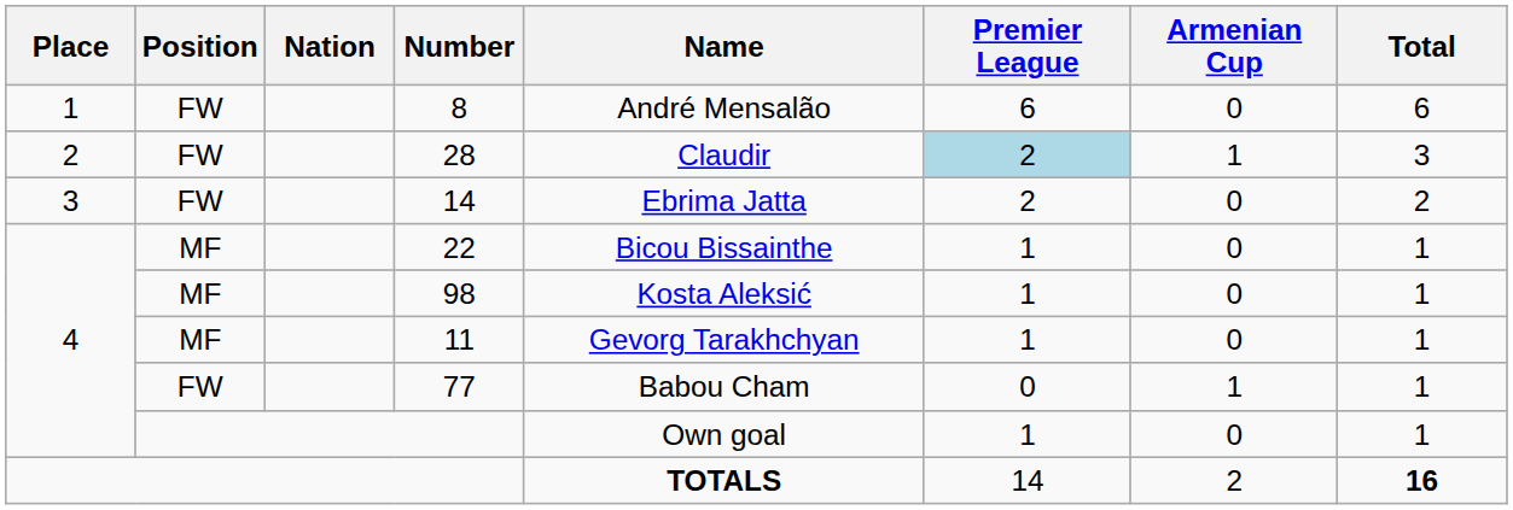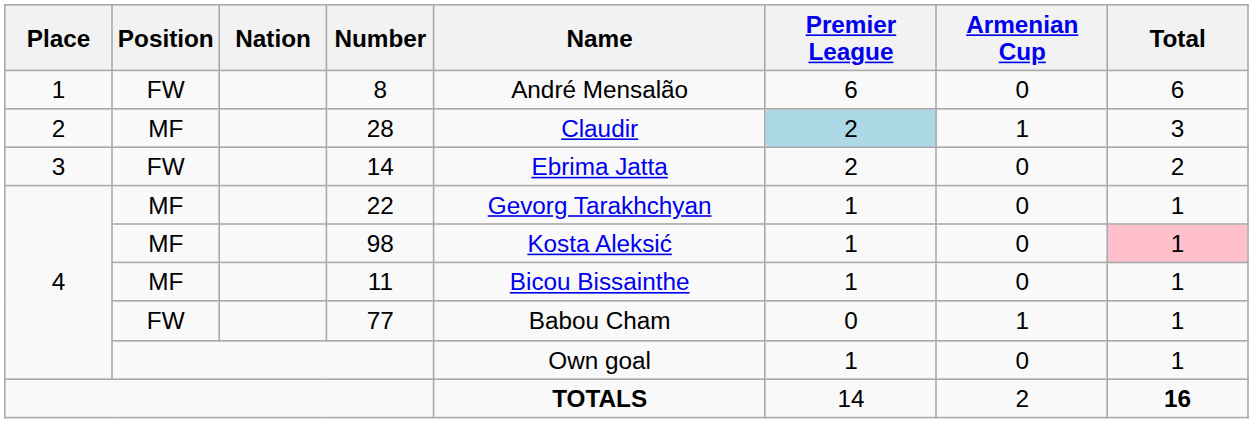 <table class="wikitable" style="font-size: 95%; text-align: center;">
 <tr>
 <th width=60>Place</th>
 <th width=60>Position</th>
 <th width=60>Nation</th>
 <th width=60>Number</th>
 <th width=200>Name</th>
 <th width=100><a href='#'>Premier League</a></th>
 <th width=100><a href='#'>Armenian Cup</a></th>
 <th width=80><strong>Total</strong></th>
 </tr>
 <tr>
 <td>1</td>
 <td>FW</td>
 <td></td>
 <td>8</td>
 <td>André Mensalão</td>
 <td>6</td>
 <td>0</td>
 <td>6</td>
 </tr>
 <tr>
 <td>2</td>
-<td>FW</td>
+<td>MF</td>
 <td></td>
 <td>28</td>
 <td><a href='#'>Claudir</a></td>
 <td style="background: lightblue;">2</td>
 <td>1</td>
 <td>3</td>
 </tr>
 <tr>
 <td>3</td>
 <td>FW</td>
 <td></td>
 <td>14</td>
 <td><a href='#'>Ebrima Jatta</a></td>
 <td>2</td>
 <td>0</td>
 <td>2</td>
 </tr>
 <tr>
 <td rowspan="5">4</td>
 <td>MF</td>
 <td></td>
 <td>22</td>
-<td><a href='#'>Bicou Bissainthe</a></td>
+<td><a href='#'>Gevorg Tarakhchyan</a></td>
 <td>1</td>
 <td>0</td>
 <td>1</td>
 </tr>
 <tr>
 <td>MF</td>
 <td></td>
 <td>98</td>
 <td><a href='#'>Kosta Aleksić</a></td>
 <td>1</td>
 <td>0</td>
-<td>1</td>
+<td style="background: pink;">1</td>
 </tr>
 <tr>
 <td>MF</td>
 <td></td>
 <td>11</td>
-<td><a href='#'>Gevorg Tarakhchyan</a></td>
+<td><a href='#'>Bicou Bissainthe</a></td>
 <td>1</td>
 <td>0</td>
 <td>1</td>
 </tr>
 <tr>
 <td>FW</td>
 <td></td>
 <td>77</td>
 <td>Babou Cham</td>
 <td>0</td>
 <td>1</td>
 <td>1</td>
 </tr>
 <tr>
 <td colspan="3"></td>
 <td>Own goal</td>
 <td>1</td>
 <td>0</td>
 <td>1</td>
 </tr>
 <tr>
 <td colspan="4"></td>
 <td><strong>TOTALS</strong></td>
 <td>14</td>
 <td>2</td>
 <td><strong>16</strong></td>
 </tr>
 </table>
